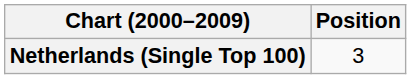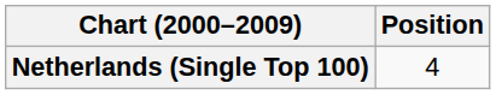 <table class="wikitable plainrowheaders">
 <tr>
 <th>Chart (2000–2009)</th>
 <th>Position</th>
 </tr>
 <tr>
 <th scope="row">Netherlands (Single Top 100)</th>
-<td style="text-align:center;">3</td>
+<td style="text-align:center;">4</td>
 </tr>
 </table>
